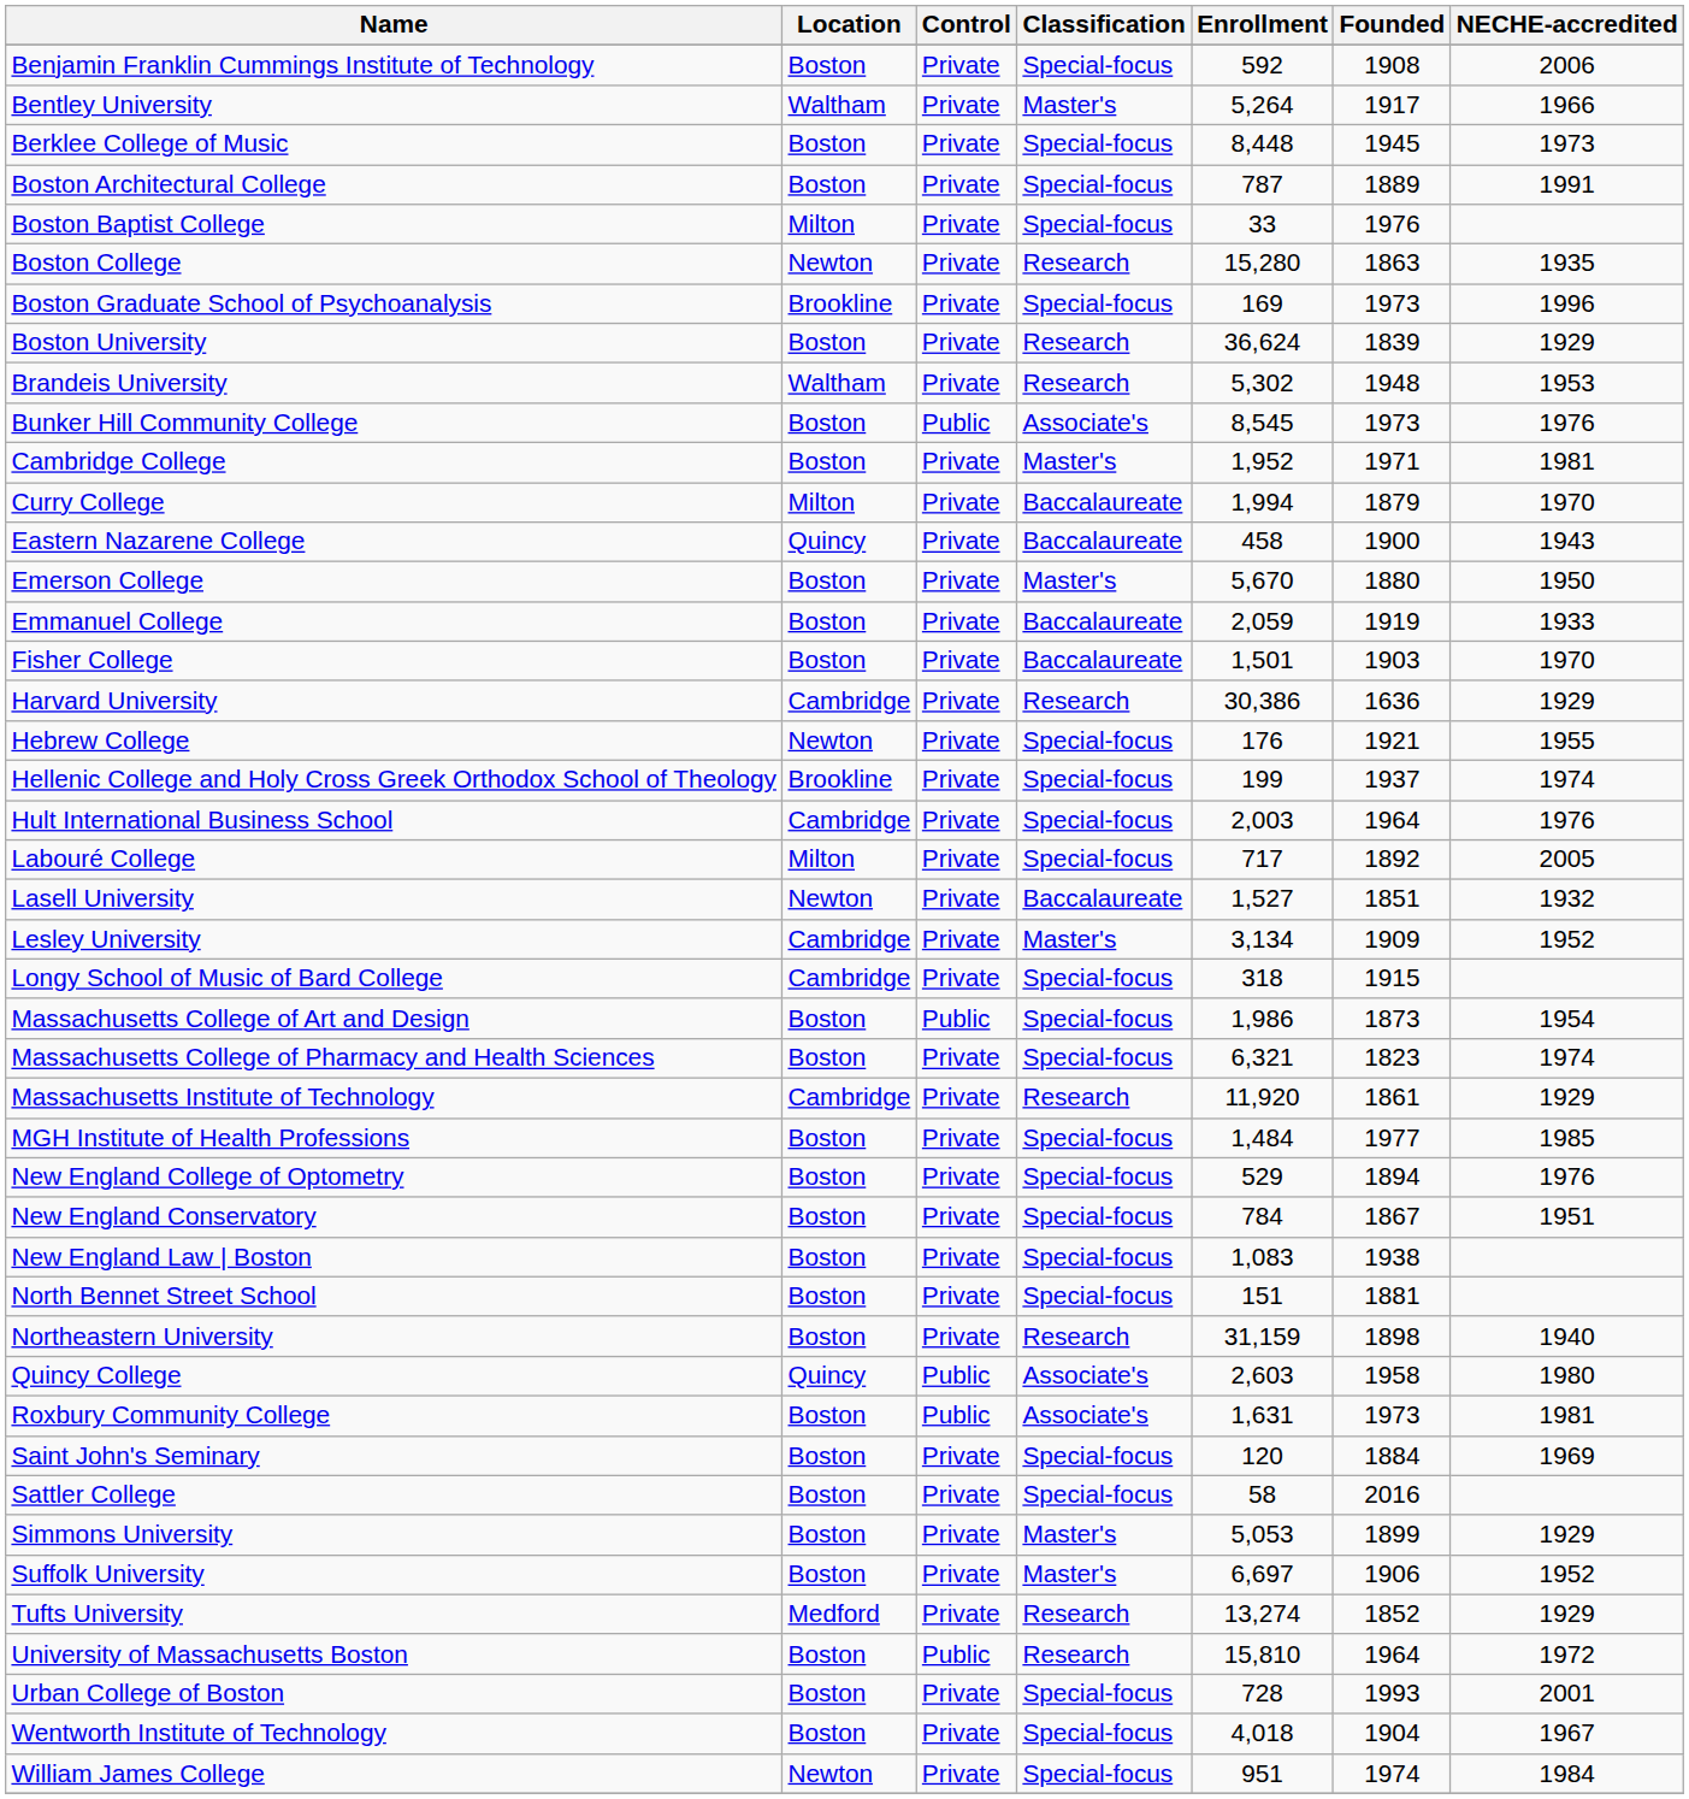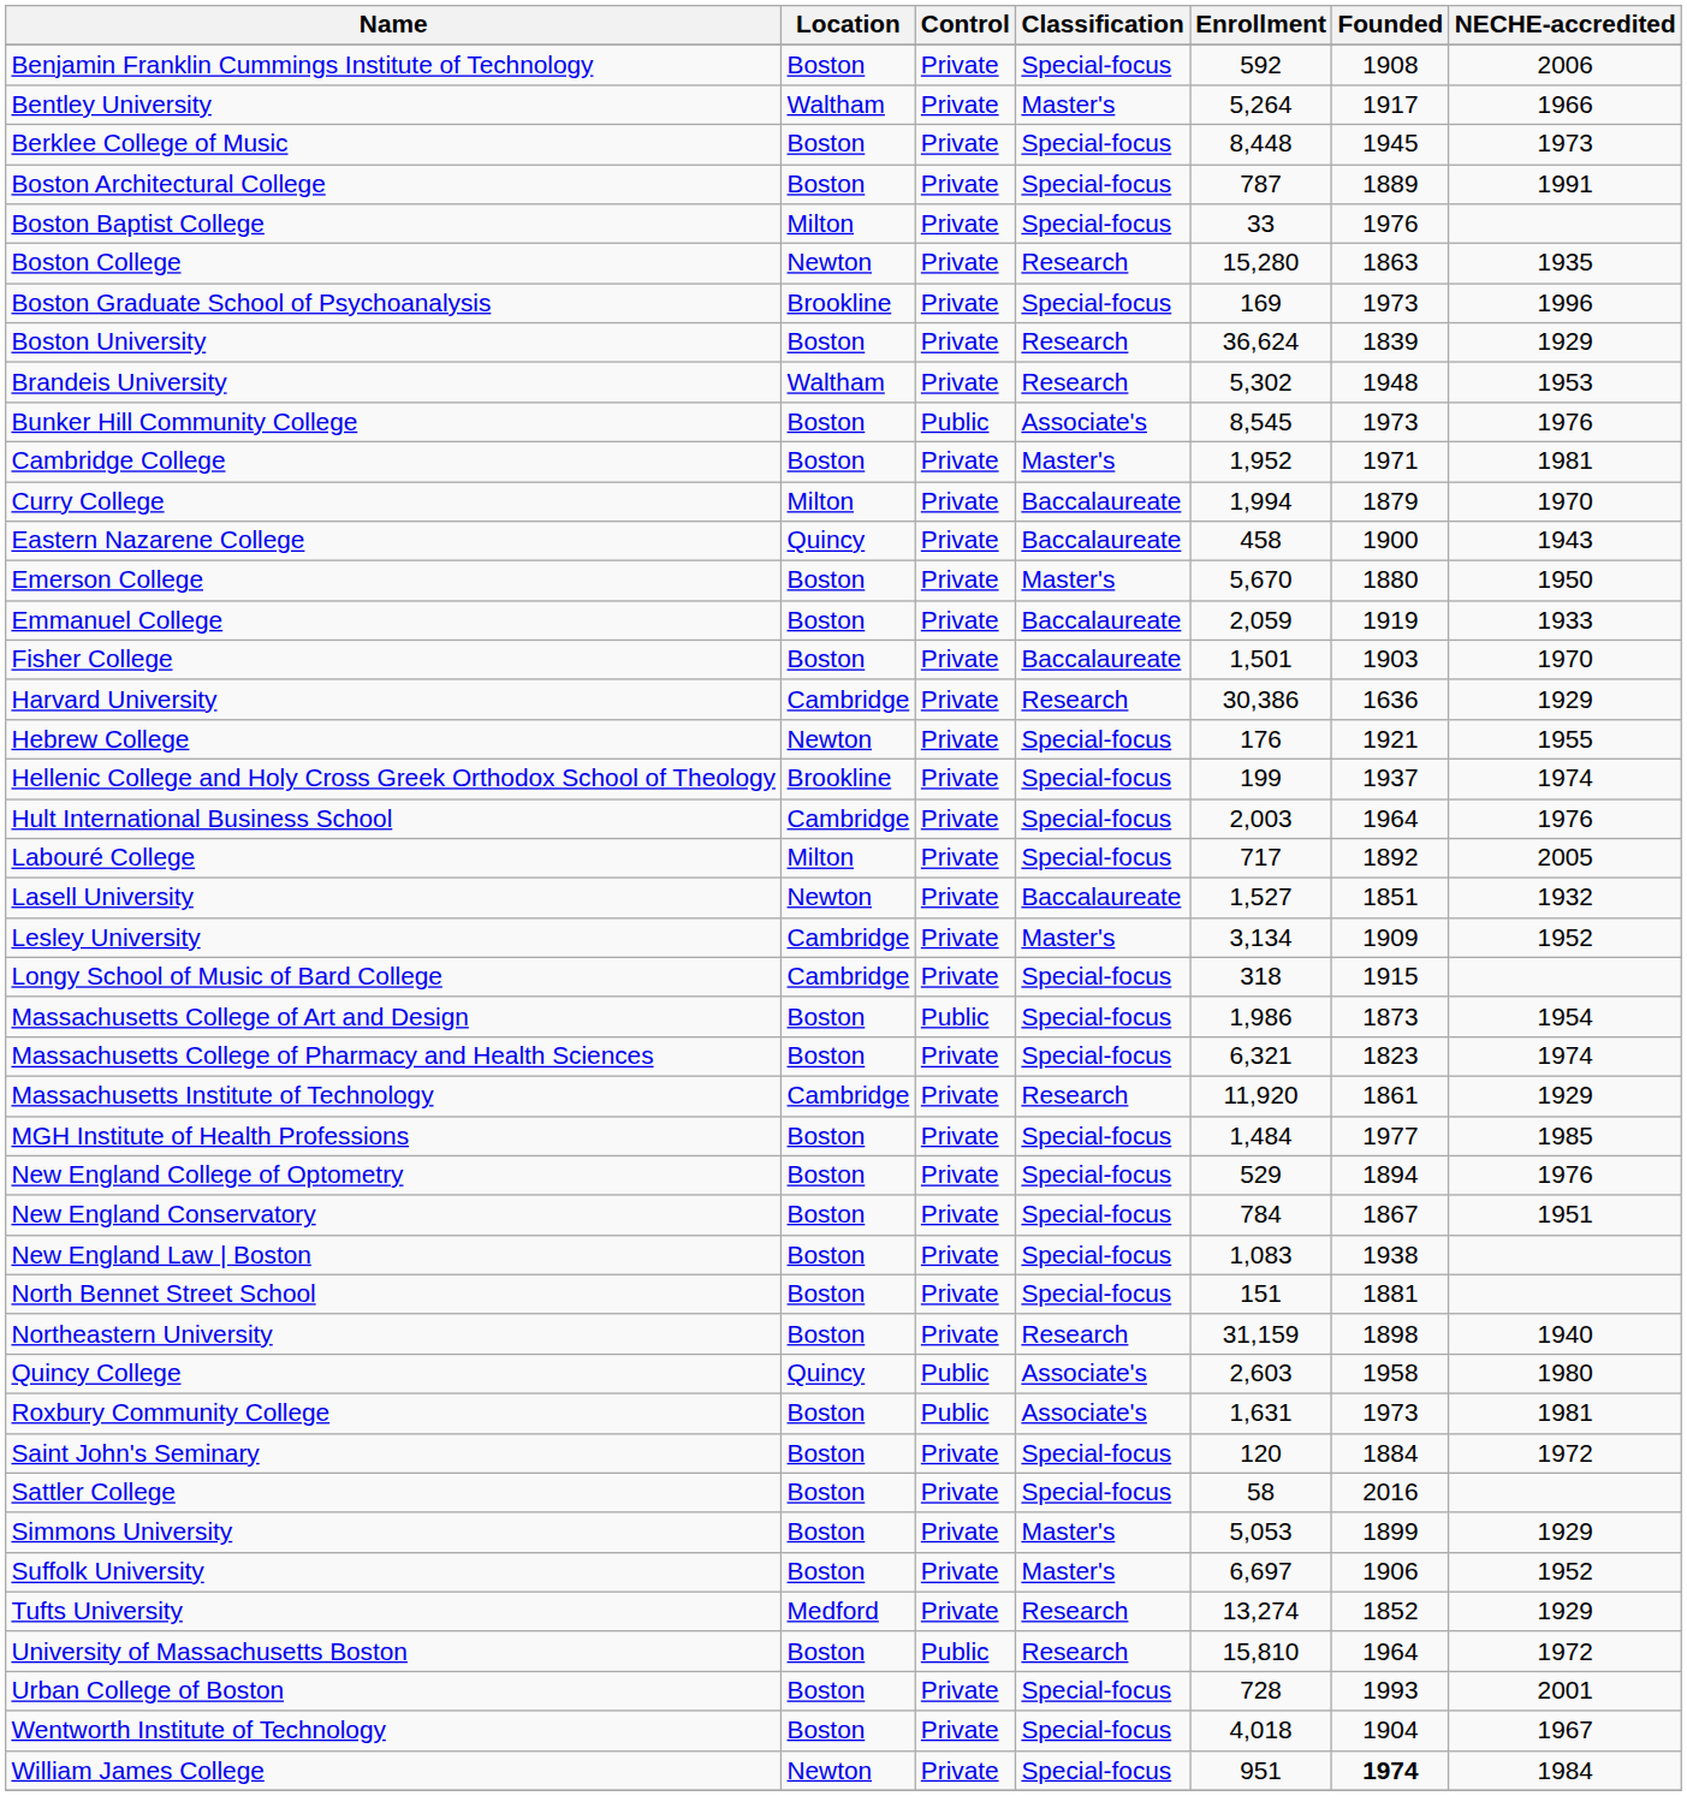 <table class="wikitable sortable" style="text-align:left;">
 <tr>
 <th>Name</th>
 <th>Location</th>
 <th>Control</th>
 <th>Classification</th>
 <th>Enrollment</th>
 <th>Founded</th>
 <th>NECHE-accredited</th>
 </tr>
 <tr>
 </tr>
 <tr>
 <td><a href='#'>Benjamin Franklin Cummings Institute of Technology</a></td>
 <td><a href='#'>Boston</a></td>
 <td><a href='#'>Private</a></td>
 <td><a href='#'>Special-focus</a></td>
 <td align="center">592</td>
 <td align="center">1908</td>
 <td align="center">2006</td>
 </tr>
 <tr>
 <td><a href='#'>Bentley University</a></td>
 <td><a href='#'>Waltham</a></td>
 <td><a href='#'>Private</a></td>
 <td><a href='#'>Master's</a></td>
 <td align="center">5,264</td>
 <td align="center">1917</td>
 <td align="center">1966</td>
 </tr>
 <tr>
 <td><a href='#'>Berklee College of Music</a></td>
 <td><a href='#'>Boston</a></td>
 <td><a href='#'>Private</a></td>
 <td><a href='#'>Special-focus</a></td>
 <td align="center">8,448</td>
 <td align="center">1945</td>
 <td align="center">1973</td>
 </tr>
 <tr>
 <td><a href='#'>Boston Architectural College</a></td>
 <td><a href='#'>Boston</a></td>
 <td><a href='#'>Private</a></td>
 <td><a href='#'>Special-focus</a></td>
 <td align="center">787</td>
 <td align="center">1889</td>
 <td align="center">1991</td>
 </tr>
 <tr>
 <td><a href='#'>Boston Baptist College</a></td>
 <td><a href='#'>Milton</a></td>
 <td><a href='#'>Private</a></td>
 <td><a href='#'>Special-focus</a></td>
 <td align="center">33</td>
 <td align="center">1976</td>
 <td align="center"></td>
 </tr>
 <tr>
 <td><a href='#'>Boston College</a></td>
 <td><a href='#'>Newton</a></td>
 <td><a href='#'>Private</a></td>
 <td><a href='#'>Research</a></td>
 <td align="center">15,280</td>
 <td align="center">1863</td>
 <td align="center">1935</td>
 </tr>
 <tr>
 <td><a href='#'>Boston Graduate School of Psychoanalysis</a></td>
 <td><a href='#'>Brookline</a></td>
 <td><a href='#'>Private</a></td>
 <td><a href='#'>Special-focus</a></td>
 <td align="center">169</td>
 <td align="center">1973</td>
 <td align="center">1996</td>
 </tr>
 <tr>
 <td><a href='#'>Boston University</a></td>
 <td><a href='#'>Boston</a></td>
 <td><a href='#'>Private</a></td>
 <td><a href='#'>Research</a></td>
 <td align="center">36,624</td>
 <td align="center">1839</td>
 <td align="center">1929</td>
 </tr>
 <tr>
 <td><a href='#'>Brandeis University</a></td>
 <td><a href='#'>Waltham</a></td>
 <td><a href='#'>Private</a></td>
 <td><a href='#'>Research</a></td>
 <td align="center">5,302</td>
 <td align="center">1948</td>
 <td align="center">1953</td>
 </tr>
 <tr>
 <td><a href='#'>Bunker Hill Community College</a></td>
 <td><a href='#'>Boston</a></td>
 <td><a href='#'>Public</a></td>
 <td><a href='#'>Associate's</a></td>
 <td align="center">8,545</td>
 <td align="center">1973</td>
 <td align="center">1976</td>
 </tr>
 <tr>
 <td><a href='#'>Cambridge College</a></td>
 <td><a href='#'>Boston</a></td>
 <td><a href='#'>Private</a></td>
 <td><a href='#'>Master's</a></td>
 <td align="center">1,952</td>
 <td align="center">1971</td>
 <td align="center">1981</td>
 </tr>
 <tr>
 <td><a href='#'>Curry College</a></td>
 <td><a href='#'>Milton</a></td>
 <td><a href='#'>Private</a></td>
 <td><a href='#'>Baccalaureate</a></td>
 <td align="center">1,994</td>
 <td align="center">1879</td>
 <td align="center">1970</td>
 </tr>
 <tr>
 <td><a href='#'>Eastern Nazarene College</a></td>
 <td><a href='#'>Quincy</a></td>
 <td><a href='#'>Private</a></td>
 <td><a href='#'>Baccalaureate</a></td>
 <td align="center">458</td>
 <td align="center">1900</td>
 <td align="center">1943</td>
 </tr>
 <tr>
 <td><a href='#'>Emerson College</a></td>
 <td><a href='#'>Boston</a></td>
 <td><a href='#'>Private</a></td>
 <td><a href='#'>Master's</a></td>
 <td align="center">5,670</td>
 <td align="center">1880</td>
 <td align="center">1950</td>
 </tr>
 <tr>
 <td><a href='#'>Emmanuel College</a></td>
 <td><a href='#'>Boston</a></td>
 <td><a href='#'>Private</a></td>
 <td><a href='#'>Baccalaureate</a></td>
 <td align="center">2,059</td>
 <td align="center">1919</td>
 <td align="center">1933</td>
 </tr>
 <tr>
 <td><a href='#'>Fisher College</a></td>
 <td><a href='#'>Boston</a></td>
 <td><a href='#'>Private</a></td>
 <td><a href='#'>Baccalaureate</a></td>
 <td align="center">1,501</td>
 <td align="center">1903</td>
 <td align="center">1970</td>
 </tr>
 <tr>
 <td><a href='#'>Harvard University</a></td>
 <td><a href='#'>Cambridge</a></td>
 <td><a href='#'>Private</a></td>
 <td><a href='#'>Research</a></td>
 <td align="center">30,386</td>
 <td align="center">1636</td>
 <td align="center">1929</td>
 </tr>
 <tr>
 <td><a href='#'>Hebrew College</a></td>
 <td><a href='#'>Newton</a></td>
 <td><a href='#'>Private</a></td>
 <td><a href='#'>Special-focus</a></td>
 <td align="center">176</td>
 <td align="center">1921</td>
 <td align="center">1955</td>
 </tr>
 <tr>
 <td><a href='#'>Hellenic College and Holy Cross Greek Orthodox School of Theology</a></td>
 <td><a href='#'>Brookline</a></td>
 <td><a href='#'>Private</a></td>
 <td><a href='#'>Special-focus</a></td>
 <td align="center">199</td>
 <td align="center">1937</td>
 <td align="center">1974</td>
 </tr>
 <tr>
 <td><a href='#'>Hult International Business School</a></td>
 <td><a href='#'>Cambridge</a></td>
 <td><a href='#'>Private</a></td>
 <td><a href='#'>Special-focus</a></td>
 <td align="center">2,003</td>
 <td align="center">1964</td>
 <td align="center">1976</td>
 </tr>
 <tr>
 <td><a href='#'>Labouré College</a></td>
 <td><a href='#'>Milton</a></td>
 <td><a href='#'>Private</a></td>
 <td><a href='#'>Special-focus</a></td>
 <td align="center">717</td>
 <td align="center">1892</td>
 <td align="center">2005</td>
 </tr>
 <tr>
 <td><a href='#'>Lasell University</a></td>
 <td><a href='#'>Newton</a></td>
 <td><a href='#'>Private</a></td>
 <td><a href='#'>Baccalaureate</a></td>
 <td align="center">1,527</td>
 <td align="center">1851</td>
 <td align="center">1932</td>
 </tr>
 <tr>
 <td><a href='#'>Lesley University</a></td>
 <td><a href='#'>Cambridge</a></td>
 <td><a href='#'>Private</a></td>
 <td><a href='#'>Master's</a></td>
 <td align="center">3,134</td>
 <td align="center">1909</td>
 <td align="center">1952</td>
 </tr>
 <tr>
 <td><a href='#'>Longy School of Music of Bard College</a></td>
 <td><a href='#'>Cambridge</a></td>
 <td><a href='#'>Private</a></td>
 <td><a href='#'>Special-focus</a></td>
 <td align="center">318</td>
 <td align="center">1915</td>
 <td align="center"></td>
 </tr>
 <tr>
 <td><a href='#'>Massachusetts College of Art and Design</a></td>
 <td><a href='#'>Boston</a></td>
 <td><a href='#'>Public</a></td>
 <td><a href='#'>Special-focus</a></td>
 <td align="center">1,986</td>
 <td align="center">1873</td>
 <td align="center">1954</td>
 </tr>
 <tr>
 <td><a href='#'>Massachusetts College of Pharmacy and Health Sciences</a></td>
 <td><a href='#'>Boston</a></td>
 <td><a href='#'>Private</a></td>
 <td><a href='#'>Special-focus</a></td>
 <td align="center">6,321</td>
 <td align="center">1823</td>
 <td align="center">1974</td>
 </tr>
 <tr>
 <td><a href='#'>Massachusetts Institute of Technology</a></td>
 <td><a href='#'>Cambridge</a></td>
 <td><a href='#'>Private</a></td>
 <td><a href='#'>Research</a></td>
 <td align="center">11,920</td>
 <td align="center">1861</td>
 <td align="center">1929</td>
 </tr>
 <tr>
 <td><a href='#'>MGH Institute of Health Professions</a></td>
 <td><a href='#'>Boston</a></td>
 <td><a href='#'>Private</a></td>
 <td><a href='#'>Special-focus</a></td>
 <td align="center">1,484</td>
 <td align="center">1977</td>
 <td align="center">1985</td>
 </tr>
 <tr>
 <td><a href='#'>New England College of Optometry</a></td>
 <td><a href='#'>Boston</a></td>
 <td><a href='#'>Private</a></td>
 <td><a href='#'>Special-focus</a></td>
 <td align="center">529</td>
 <td align="center">1894</td>
 <td align="center">1976</td>
 </tr>
 <tr>
 <td><a href='#'>New England Conservatory</a></td>
 <td><a href='#'>Boston</a></td>
 <td><a href='#'>Private</a></td>
 <td><a href='#'>Special-focus</a></td>
 <td align="center">784</td>
 <td align="center">1867</td>
 <td align="center">1951</td>
 </tr>
 <tr>
 <td><a href='#'>New England Law | Boston</a></td>
 <td><a href='#'>Boston</a></td>
 <td><a href='#'>Private</a></td>
 <td><a href='#'>Special-focus</a></td>
 <td align="center">1,083</td>
 <td align="center">1938</td>
 <td align="center"></td>
 </tr>
 <tr>
 <td><a href='#'>North Bennet Street School</a></td>
 <td><a href='#'>Boston</a></td>
 <td><a href='#'>Private</a></td>
 <td><a href='#'>Special-focus</a></td>
 <td align="center">151</td>
 <td align="center">1881</td>
 <td align="center"></td>
 </tr>
 <tr>
 <td><a href='#'>Northeastern University</a></td>
 <td><a href='#'>Boston</a></td>
 <td><a href='#'>Private</a></td>
 <td><a href='#'>Research</a></td>
 <td align="center">31,159</td>
 <td align="center">1898</td>
 <td align="center">1940</td>
 </tr>
 <tr>
 <td><a href='#'>Quincy College</a></td>
 <td><a href='#'>Quincy</a></td>
 <td><a href='#'>Public</a></td>
 <td><a href='#'>Associate's</a></td>
 <td align="center">2,603</td>
 <td align="center">1958</td>
 <td align="center">1980</td>
 </tr>
 <tr>
 <td><a href='#'>Roxbury Community College</a></td>
 <td><a href='#'>Boston</a></td>
 <td><a href='#'>Public</a></td>
 <td><a href='#'>Associate's</a></td>
 <td align="center">1,631</td>
 <td align="center">1973</td>
 <td align="center">1981</td>
 </tr>
 <tr>
 <td><a href='#'>Saint John's Seminary</a></td>
 <td><a href='#'>Boston</a></td>
 <td><a href='#'>Private</a></td>
 <td><a href='#'>Special-focus</a></td>
 <td align="center">120</td>
 <td align="center">1884</td>
-<td align="center">1969</td>
+<td align="center">1972</td>
 </tr>
 <tr>
 <td><a href='#'>Sattler College</a></td>
 <td><a href='#'>Boston</a></td>
 <td><a href='#'>Private</a></td>
 <td><a href='#'>Special-focus</a></td>
 <td align="center">58</td>
 <td align="center">2016</td>
 <td></td>
 </tr>
 <tr>
 <td><a href='#'>Simmons University</a></td>
 <td><a href='#'>Boston</a></td>
 <td><a href='#'>Private</a></td>
 <td><a href='#'>Master's</a></td>
 <td align="center">5,053</td>
 <td align="center">1899</td>
 <td align="center">1929</td>
 </tr>
 <tr>
 <td><a href='#'>Suffolk University</a></td>
 <td><a href='#'>Boston</a></td>
 <td><a href='#'>Private</a></td>
 <td><a href='#'>Master's</a></td>
 <td align="center">6,697</td>
 <td align="center">1906</td>
 <td align="center">1952</td>
 </tr>
 <tr>
 <td><a href='#'>Tufts University</a></td>
 <td><a href='#'>Medford</a></td>
 <td><a href='#'>Private</a></td>
 <td><a href='#'>Research</a></td>
 <td align="center">13,274</td>
 <td align="center">1852</td>
 <td align="center">1929</td>
 </tr>
 <tr>
 <td><a href='#'>University of Massachusetts Boston</a></td>
 <td><a href='#'>Boston</a></td>
 <td><a href='#'>Public</a></td>
 <td><a href='#'>Research</a></td>
 <td align="center">15,810</td>
 <td align="center">1964</td>
 <td align="center">1972</td>
 </tr>
 <tr>
 <td><a href='#'>Urban College of Boston</a></td>
 <td><a href='#'>Boston</a></td>
 <td><a href='#'>Private</a></td>
 <td><a href='#'>Special-focus</a></td>
 <td align="center">728</td>
 <td align="center">1993</td>
 <td align="center">2001</td>
 </tr>
 <tr>
 <td><a href='#'>Wentworth Institute of Technology</a></td>
 <td><a href='#'>Boston</a></td>
 <td><a href='#'>Private</a></td>
 <td><a href='#'>Special-focus</a></td>
 <td align="center">4,018</td>
 <td align="center">1904</td>
 <td align="center">1967</td>
 </tr>
 <tr>
 <td><a href='#'>William James College</a></td>
 <td><a href='#'>Newton</a></td>
 <td><a href='#'>Private</a></td>
 <td><a href='#'>Special-focus</a></td>
 <td align="center">951</td>
-<td align="center">1974</td>
+<td align="center"><strong>1974</strong></td>
 <td align="center">1984</td>
 </tr>
 <tr>
 </tr>
 </table>
